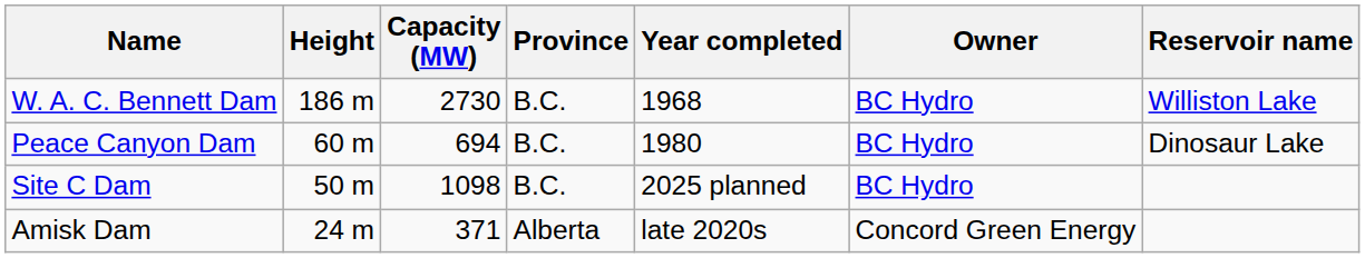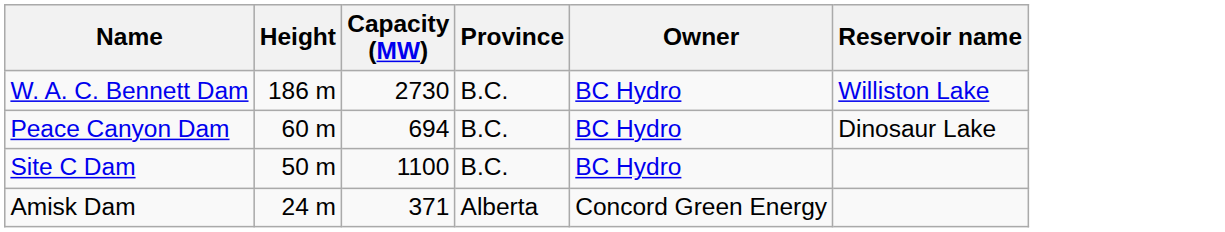 <table class="wikitable sortable">
 <tr>
 <th scope=col>Name</th>
 <th scope=col>Height</th>
 <th scope=col>Capacity<br>(<a href='#'>MW</a>)</th>
 <th scope=col>Province</th>
-<th scope=col>Year completed</th>
 <th scope=col>Owner</th>
 <th scope=col>Reservoir name</th>
 </tr>
 <tr>
 <td><a href='#'>W. A. C. Bennett Dam</a></td>
 <td style="text-align: right">186 m</td>
 <td style="text-align: right">2730</td>
 <td>B.C.</td>
-<td>1968</td>
 <td><a href='#'>BC Hydro</a></td>
 <td><a href='#'>Williston Lake</a></td>
 </tr>
 <tr>
 <td><a href='#'>Peace Canyon Dam</a></td>
 <td style="text-align: right">60 m</td>
 <td style="text-align: right">694</td>
 <td>B.C.</td>
-<td>1980</td>
 <td><a href='#'>BC Hydro</a></td>
 <td>Dinosaur Lake</td>
 </tr>
 <tr>
 <td><a href='#'>Site C Dam</a></td>
 <td style="text-align: right">50 m</td>
-<td style="text-align: right">1098</td>
+<td style="text-align: right">1100</td>
 <td>B.C.</td>
-<td>2025 planned</td>
 <td><a href='#'>BC Hydro</a></td>
 <td></td>
 </tr>
 <tr>
 <td>Amisk Dam</td>
 <td style="text-align: right">24 m</td>
 <td style="text-align: right">371</td>
 <td>Alberta</td>
-<td>late 2020s</td>
 <td>Concord Green Energy</td>
 <td></td>
 </tr>
 </table>
